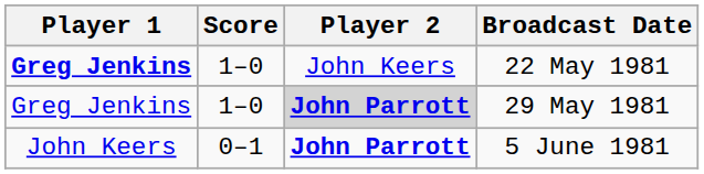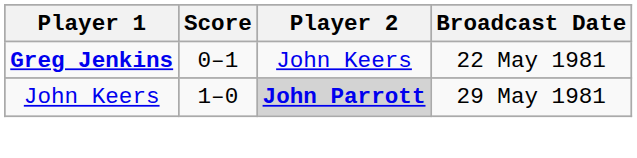 <table class="wikitable" style="text-align: center">
 <tr>
 <th>Player 1</th>
 <th>Score</th>
 <th>Player 2</th>
 <th>Broadcast Date</th>
 </tr>
 <tr>
 <td> <strong><a href='#'>Greg Jenkins</a></strong></td>
-<td>1–0</td>
+<td>0–1</td>
 <td> <a href='#'>John Keers</a></td>
 <td>22 May 1981</td>
 </tr>
 <tr>
-<td> <a href='#'>Greg Jenkins</a></td>
+<td> <a href='#'>John Keers</a></td>
 <td>1–0</td>
 <td style="background: lightgrey;"> <strong><a href='#'>John Parrott</a></strong></td>
 <td>29 May 1981</td>
 </tr>
-<tr>
-<td> <a href='#'>John Keers</a></td>
-<td>0–1</td>
-<td> <strong><a href='#'>John Parrott</a></strong></td>
-<td>5 June 1981</td>
-</tr>
 </table>
